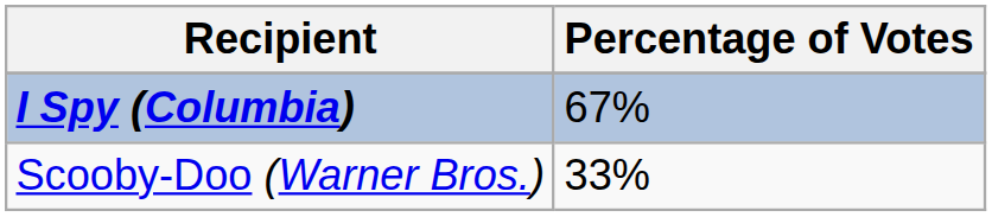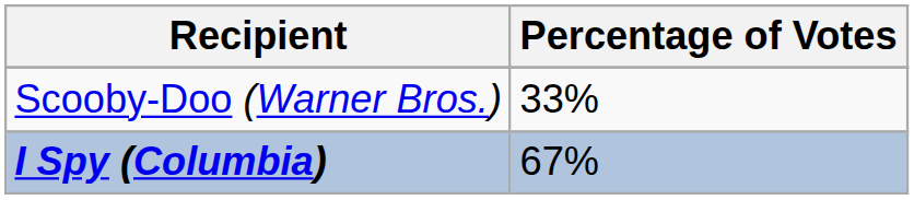 <table class="wikitable sortable plainrowheaders" align="centre">
 <tr>
 <th>Recipient</th>
 <th>Percentage of Votes</th>
 </tr>
 <tr>
 </tr>
+<tr>
+<td></em><a href='#'>Scooby-Doo</a><em> (<a href='#'>Warner Bros.</a>)</td>
+<td>33%</td>
+</tr>
 <tr style="background:#B0C4DE;">
 <td><strong><em><a href='#'>I Spy</a><em> (<a href='#'>Columbia</a>)<strong></td>
 <td></strong>67%<strong></td>
 </tr>
-<tr>
-<td></em><a href='#'>Scooby-Doo</a><em> (<a href='#'>Warner Bros.</a>)</td>
-<td>33%</td>
-</tr>
 </table>
